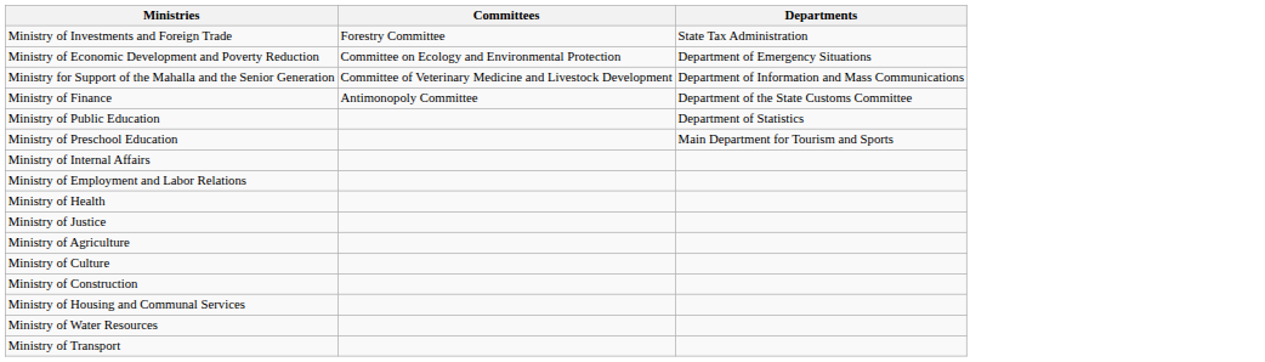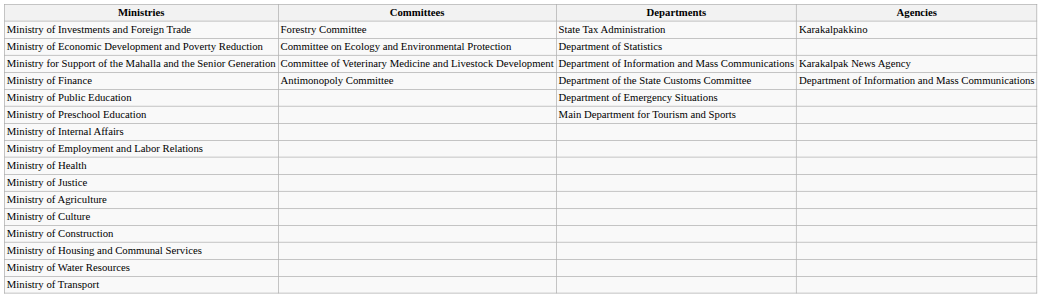 <table class="wikitable">
 <tr>
 <th>Ministries</th>
 <th>Committees</th>
 <th>Departments</th>
+<th>Agencies</th>
 </tr>
 <tr>
 <td>Ministry of Investments and Foreign Trade</td>
 <td>Forestry Committee</td>
 <td>State Tax Administration</td>
+<td>Karakalpakkino</td>
 </tr>
 <tr>
 <td>Ministry of Economic Development and Poverty Reduction</td>
 <td>Committee on Ecology and Environmental Protection</td>
-<td>Department of Emergency Situations</td>
+<td>Department of Statistics</td>
+<td></td>
 </tr>
 <tr>
 <td>Ministry for Support of the Mahalla and the Senior Generation</td>
 <td>Committee of Veterinary Medicine and Livestock Development</td>
 <td>Department of Information and Mass Communications</td>
+<td>Karakalpak News Agency</td>
 </tr>
 <tr>
 <td>Ministry of Finance</td>
 <td>Antimonopoly Committee</td>
 <td>Department of the State Customs Committee</td>
+<td>Department of Information and Mass Communications</td>
 </tr>
 <tr>
 <td>Ministry of Public Education</td>
 <td></td>
-<td>Department of Statistics</td>
+<td>Department of Emergency Situations</td>
+<td></td>
 </tr>
 <tr>
 <td>Ministry of Preschool Education</td>
 <td></td>
 <td>Main Department for Tourism and Sports</td>
+<td></td>
 </tr>
 <tr>
 <td>Ministry of Internal Affairs</td>
+<td></td>
 <td></td>
 <td></td>
 </tr>
 <tr>
 <td>Ministry of Employment and Labor Relations</td>
 <td></td>
 <td></td>
+<td></td>
 </tr>
 <tr>
 <td>Ministry of Health</td>
+<td></td>
 <td></td>
 <td></td>
 </tr>
 <tr>
 <td>Ministry of Justice</td>
 <td></td>
 <td></td>
+<td></td>
 </tr>
 <tr>
 <td>Ministry of Agriculture</td>
+<td></td>
 <td></td>
 <td></td>
 </tr>
 <tr>
 <td>Ministry of Culture</td>
 <td></td>
 <td></td>
+<td></td>
 </tr>
 <tr>
 <td>Ministry of Construction</td>
+<td></td>
 <td></td>
 <td></td>
 </tr>
 <tr>
 <td>Ministry of Housing and Communal Services</td>
 <td></td>
 <td></td>
+<td></td>
 </tr>
 <tr>
 <td>Ministry of Water Resources</td>
+<td></td>
 <td></td>
 <td></td>
 </tr>
 <tr>
 <td>Ministry of Transport</td>
 <td></td>
 <td></td>
+<td></td>
 </tr>
 </table>
